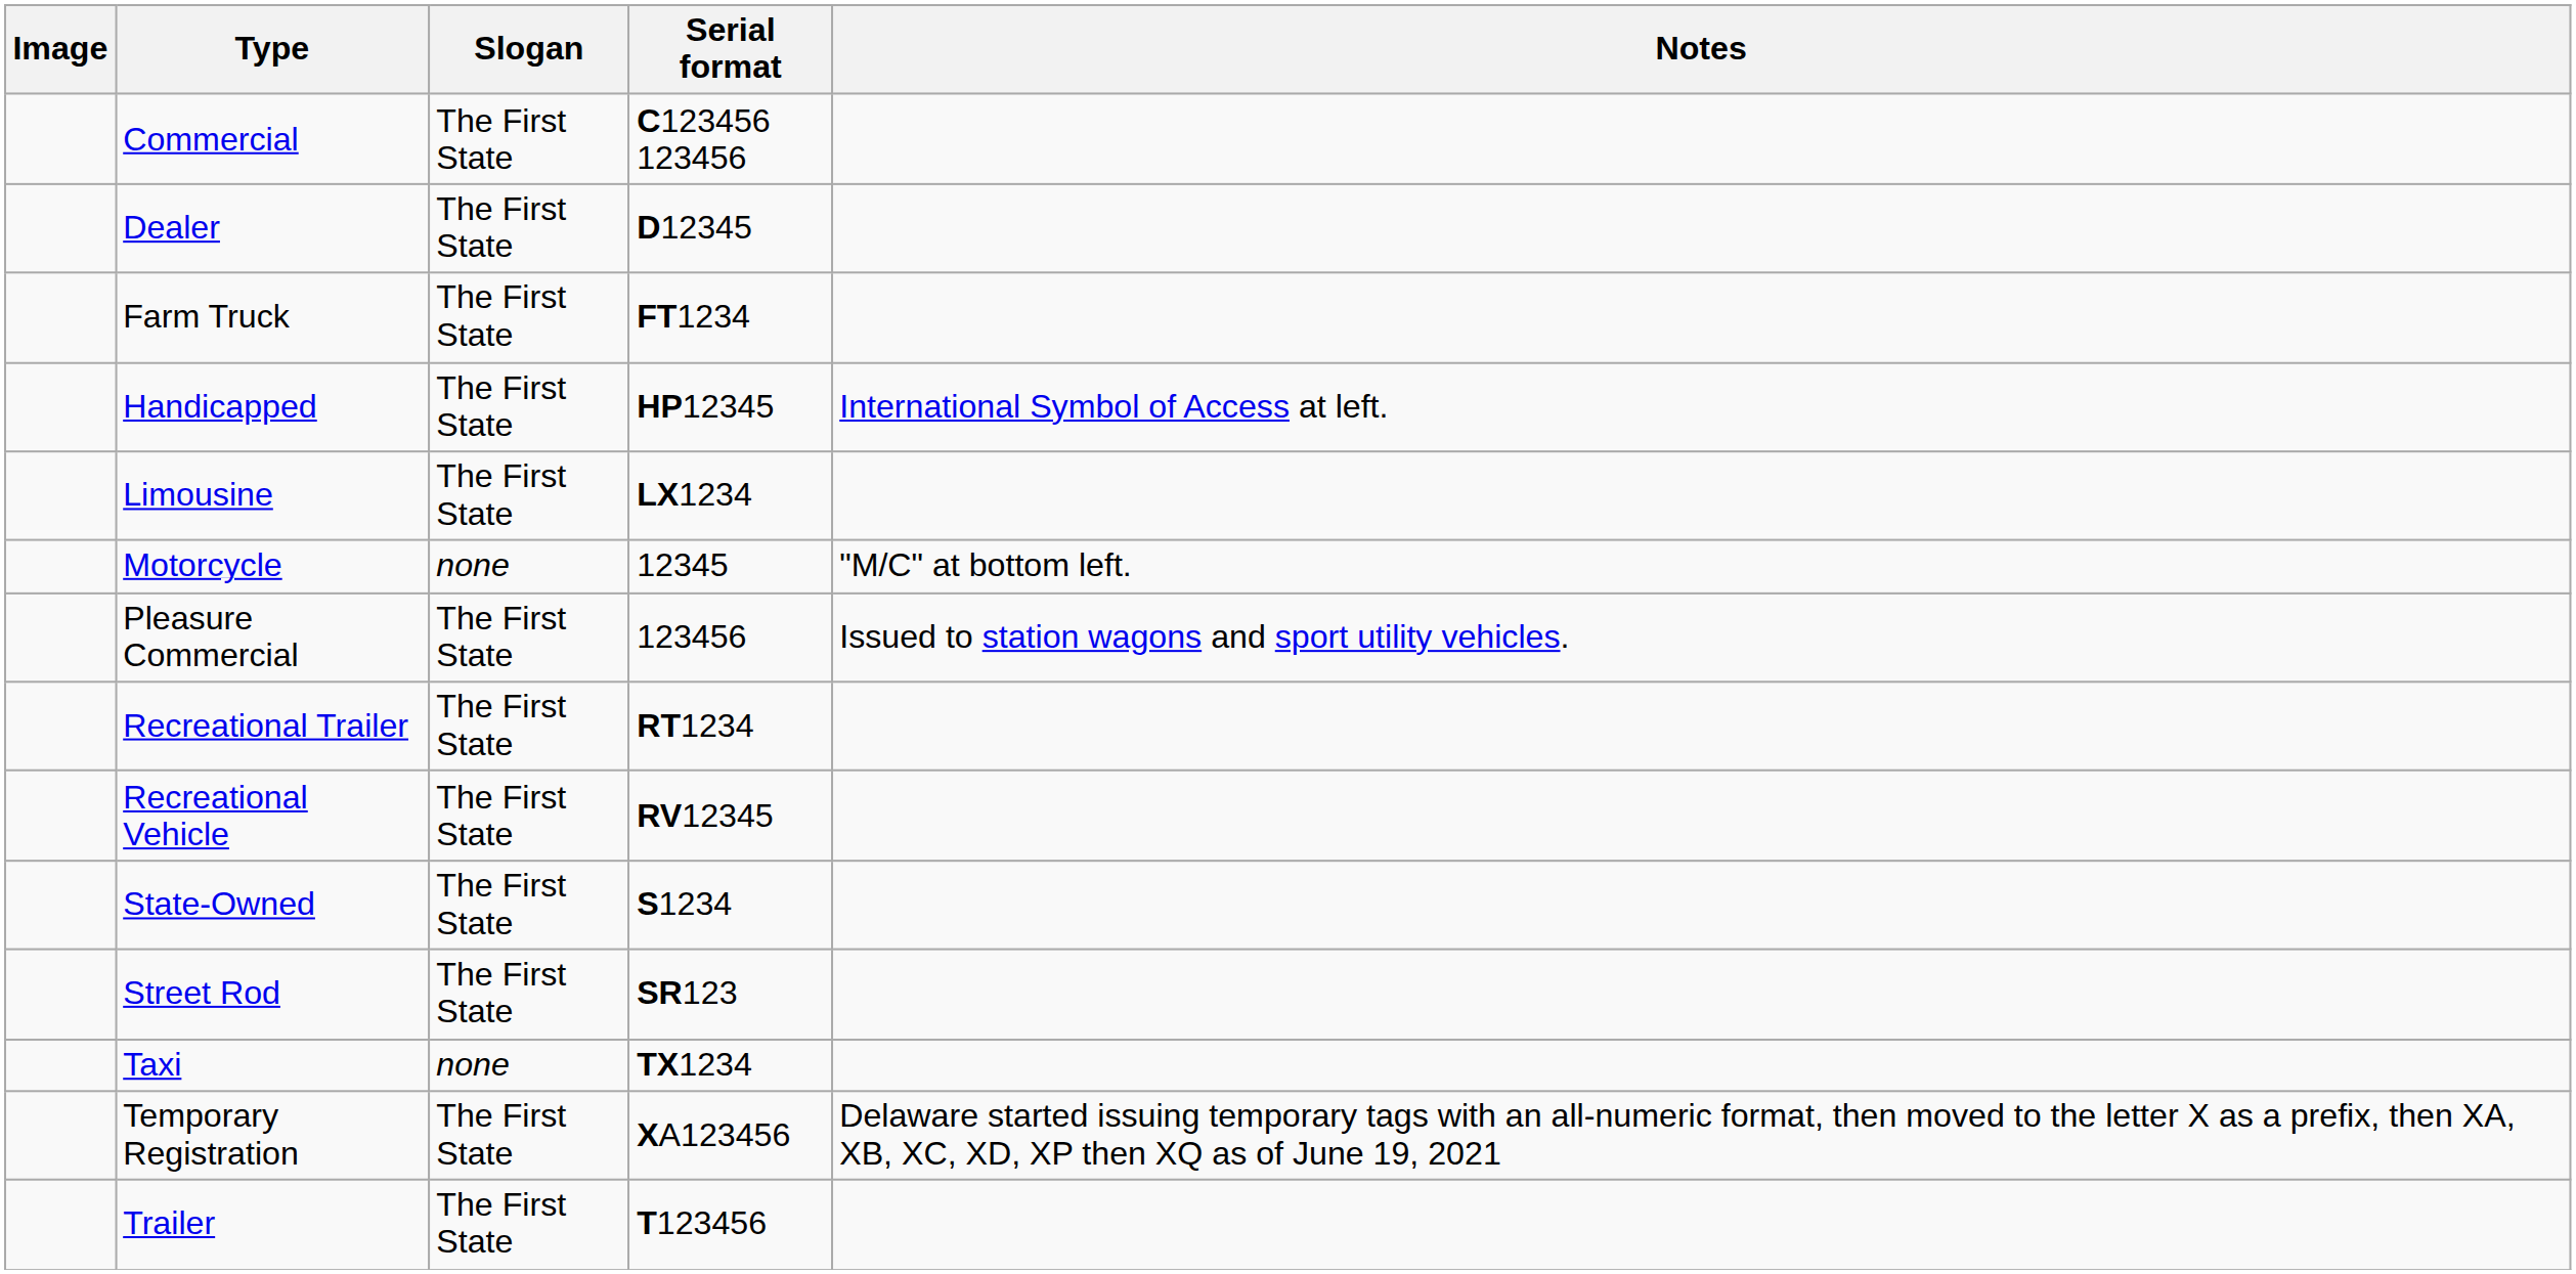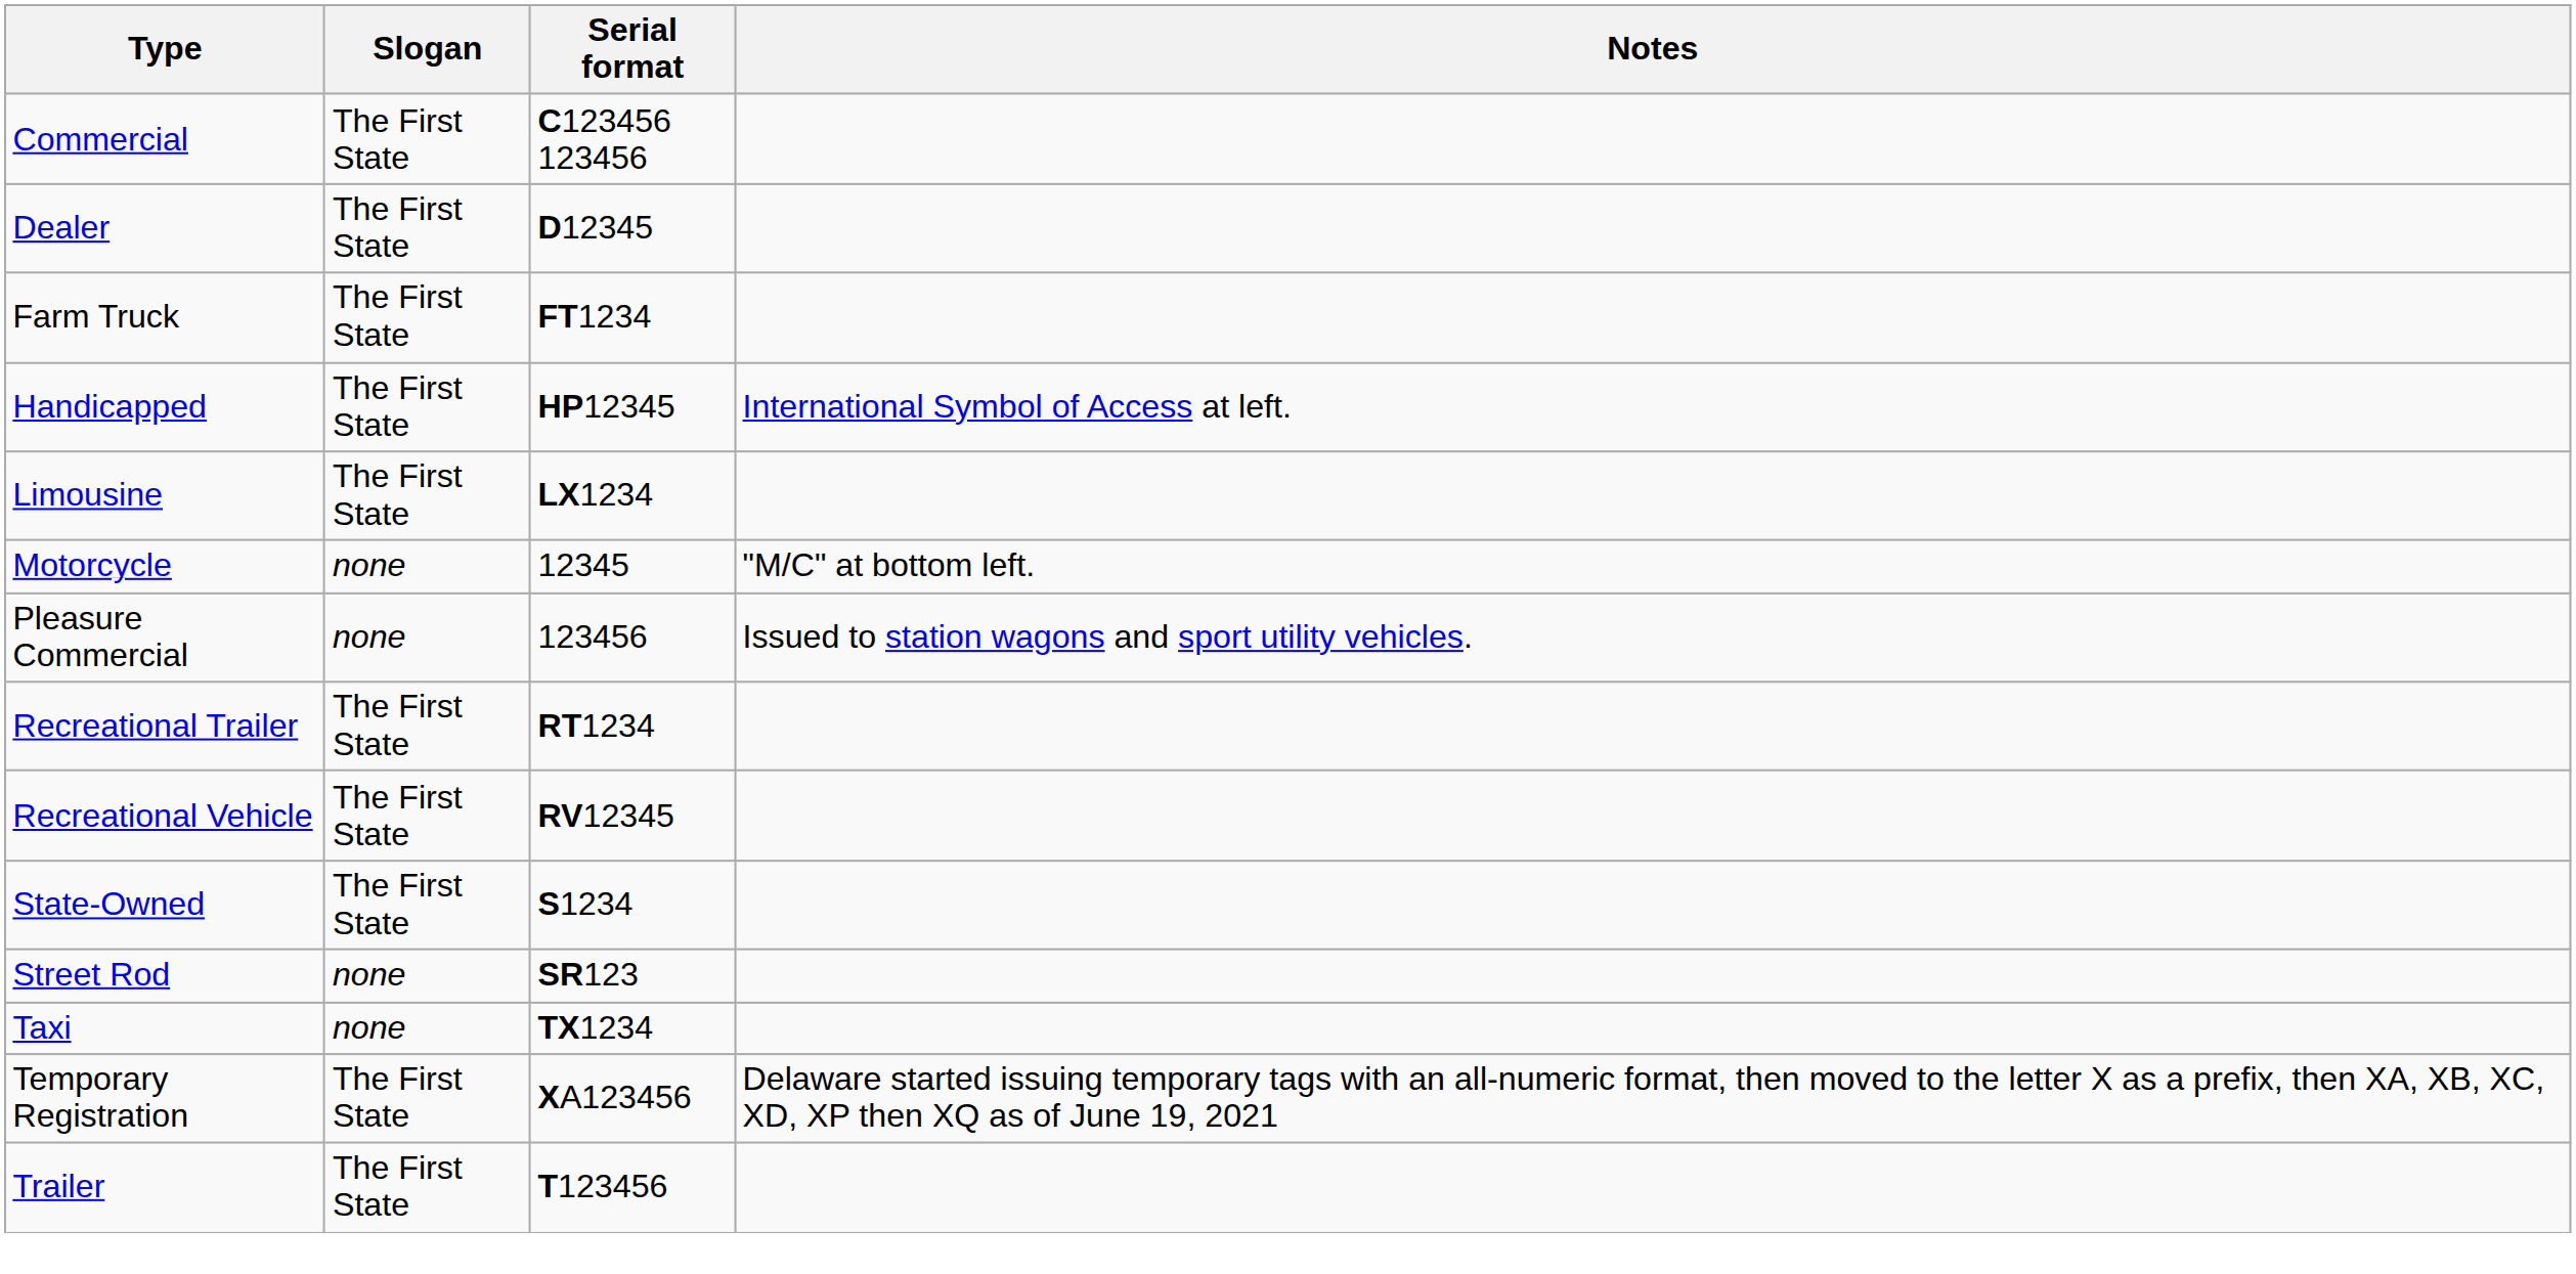 <table class="wikitable">
 <tr>
-<th>Image</th>
 <th>Type</th>
 <th>Slogan</th>
 <th>Serial format</th>
 <th>Notes</th>
 </tr>
 <tr>
-<td></td>
 <td><a href='#'>Commercial</a></td>
 <td>The First State</td>
 <td><strong>C</strong>123456<br>123456</td>
 <td></td>
 </tr>
 <tr>
-<td></td>
 <td><a href='#'>Dealer</a></td>
 <td>The First State</td>
 <td><strong>D</strong>12345</td>
 <td></td>
 </tr>
 <tr>
-<td></td>
 <td>Farm Truck</td>
 <td>The First State</td>
 <td><strong>FT</strong>1234</td>
 <td></td>
 </tr>
 <tr>
-<td></td>
 <td><a href='#'>Handicapped</a></td>
 <td>The First State</td>
 <td><strong>HP</strong>12345</td>
 <td><a href='#'>International Symbol of Access</a> at left.</td>
 </tr>
 <tr>
-<td></td>
 <td><a href='#'>Limousine</a></td>
 <td>The First State</td>
 <td><strong>LX</strong>1234</td>
 <td></td>
 </tr>
 <tr>
-<td></td>
 <td><a href='#'>Motorcycle</a></td>
 <td><em>none</em></td>
 <td>12345</td>
 <td>"M/C" at bottom left.</td>
 </tr>
 <tr>
-<td></td>
 <td>Pleasure Commercial</td>
-<td>The First State</td>
+<td><em>none</em></td>
 <td>123456</td>
 <td>Issued to <a href='#'>station wagons</a> and <a href='#'>sport utility vehicles</a>.</td>
 </tr>
 <tr>
-<td></td>
 <td><a href='#'>Recreational Trailer</a></td>
 <td>The First State</td>
 <td><strong>RT</strong>1234</td>
 <td></td>
 </tr>
 <tr>
-<td></td>
 <td><a href='#'>Recreational Vehicle</a></td>
 <td>The First State</td>
 <td><strong>RV</strong>12345</td>
 <td></td>
 </tr>
 <tr>
-<td></td>
 <td><a href='#'>State-Owned</a></td>
 <td>The First State</td>
 <td><strong>S</strong>1234</td>
 <td></td>
 </tr>
 <tr>
-<td></td>
 <td><a href='#'>Street Rod</a></td>
-<td>The First State</td>
+<td><em>none</em></td>
 <td><strong>SR</strong>123</td>
 <td></td>
 </tr>
 <tr>
-<td></td>
 <td><a href='#'>Taxi</a></td>
 <td><em>none</em></td>
 <td><strong>TX</strong>1234</td>
 <td></td>
 </tr>
 <tr>
-<td></td>
 <td>Temporary Registration</td>
 <td>The First State</td>
 <td><strong>X</strong>A123456</td>
 <td>Delaware started issuing temporary tags with an all-numeric format, then moved to the letter X as a prefix, then XA, XB, XC, XD, XP then XQ as of June 19, 2021</td>
 </tr>
 <tr>
-<td></td>
 <td><a href='#'>Trailer</a></td>
 <td>The First State</td>
 <td><strong>T</strong>123456</td>
 <td></td>
 </tr>
 </table>
